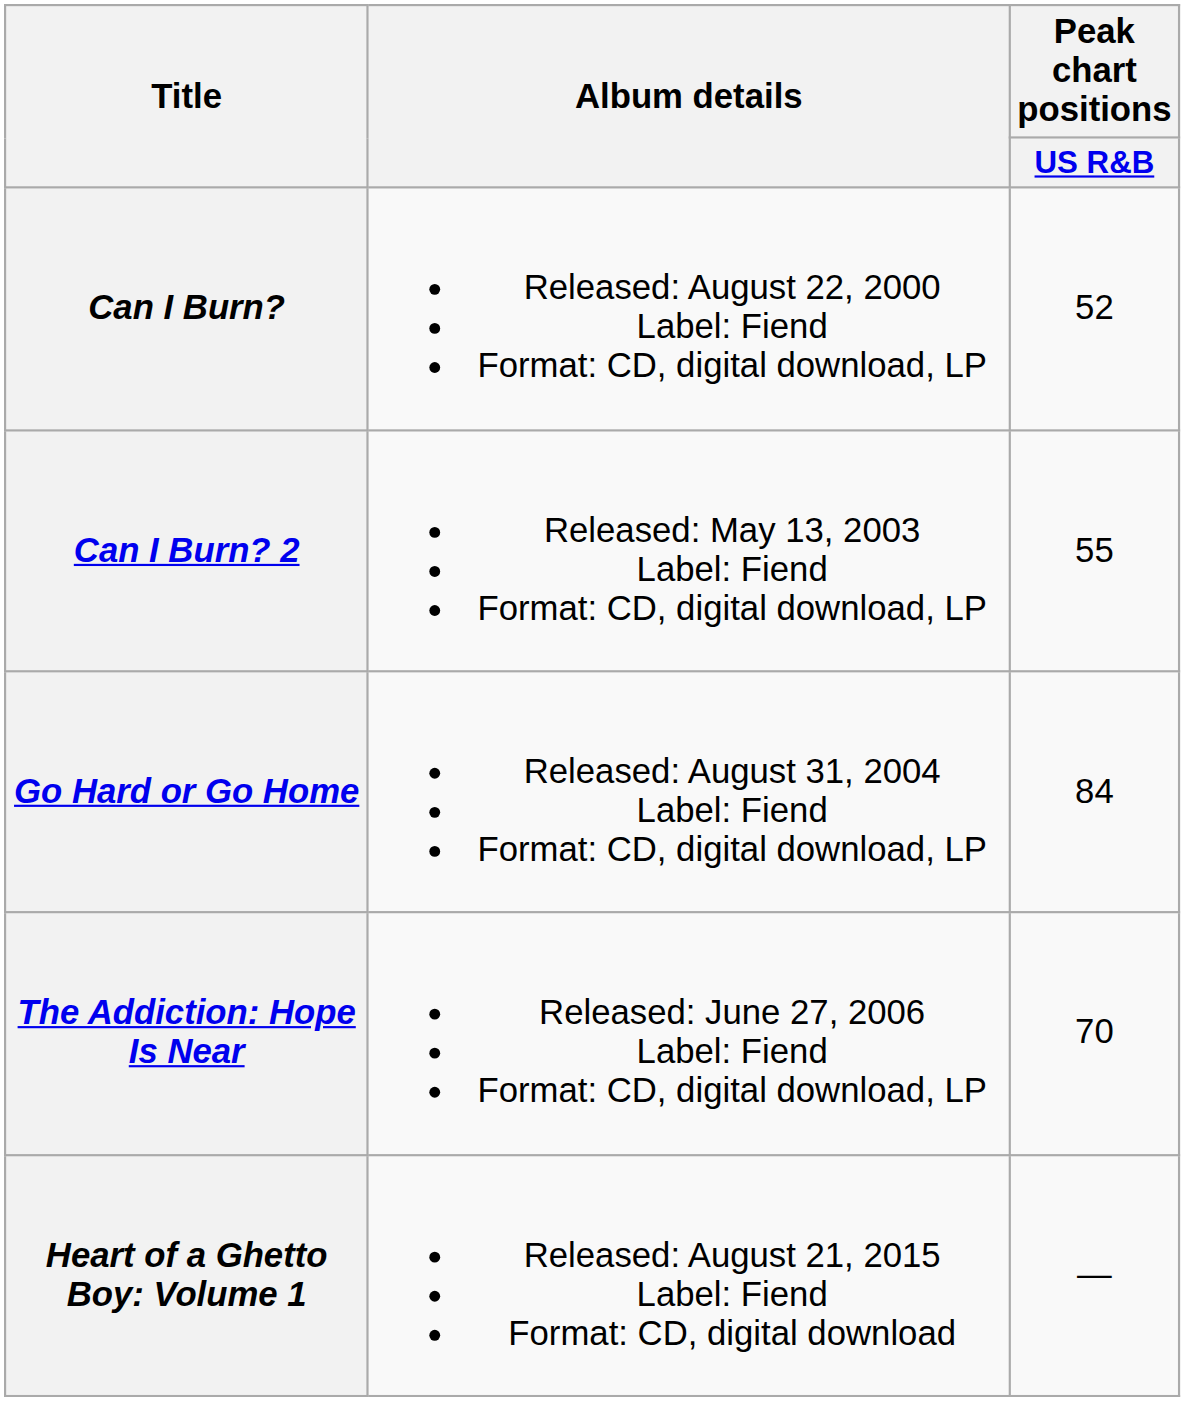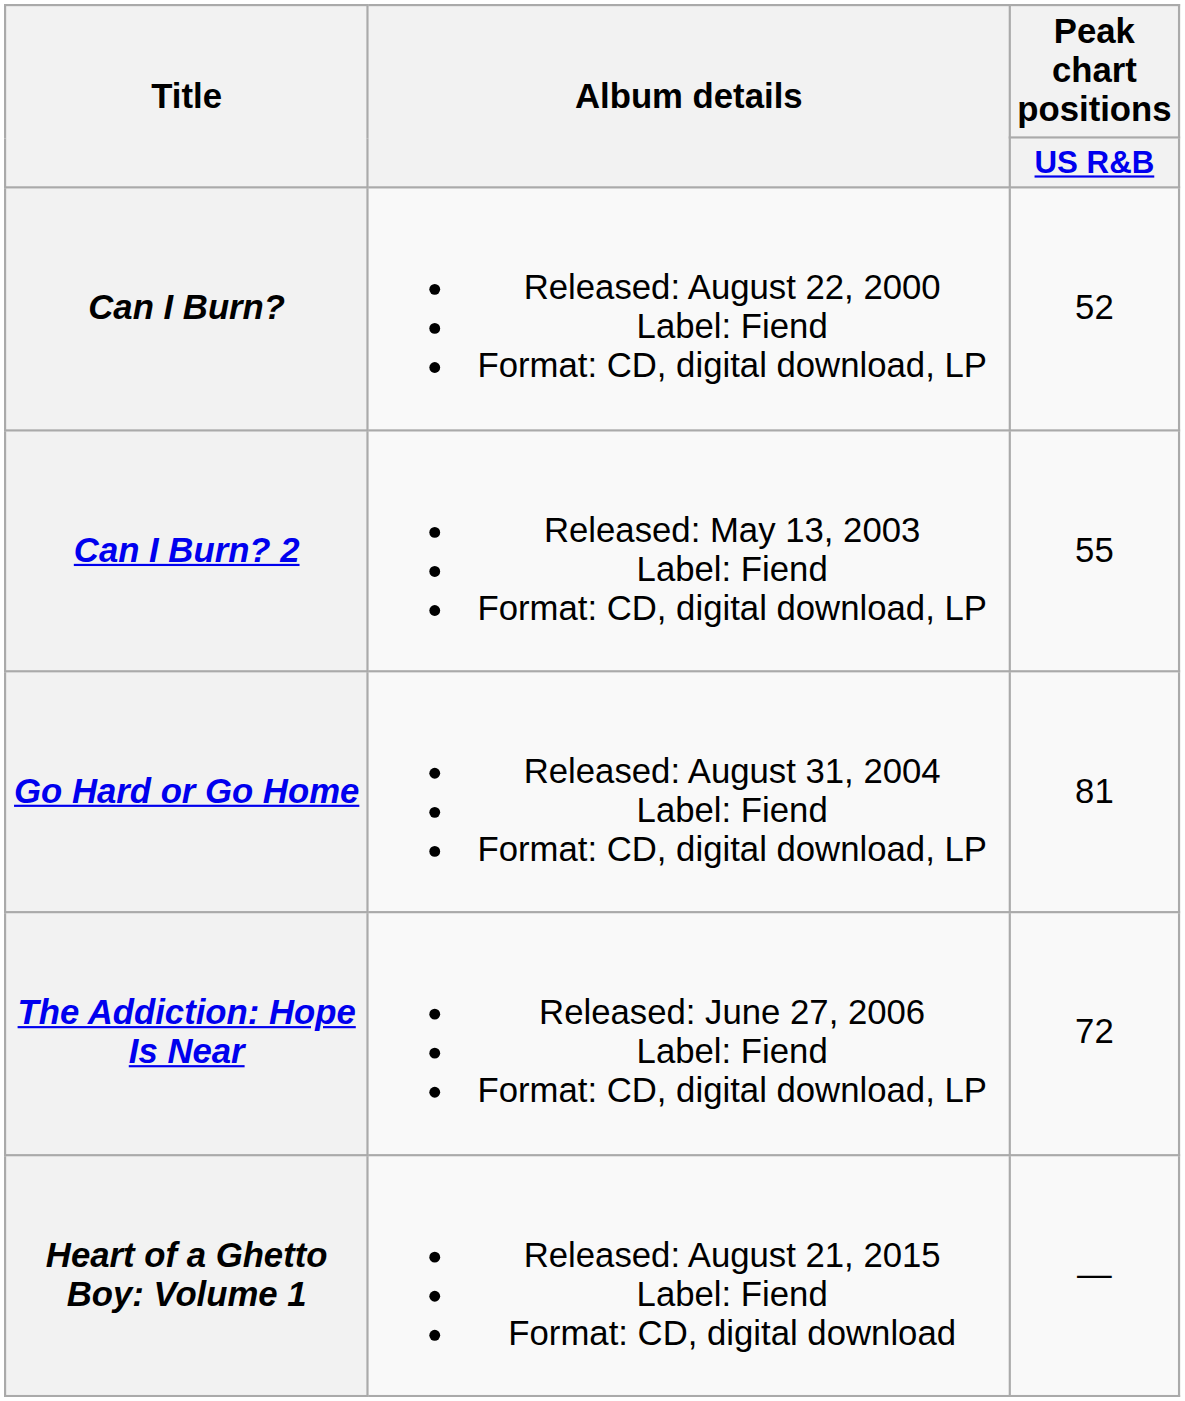 <table class="wikitable plainrowheaders" style="text-align:center;">
 <tr>
 <th scope="col" rowspan="2" style="width:10em;">Title</th>
 <th scope="col" rowspan="2" style="width:18em;">Album details</th>
 <th scope="col">Peak chart positions</th>
 </tr>
 <tr>
 <th style="width:3em;font-size:90%;"><a href='#'>US R&B</a><br></th>
 </tr>
 <tr>
 <th scope="row"><em>Can I Burn?</em></th>
 <td><br><ul><li>Released: August 22, 2000</li><li>Label: Fiend</li><li>Format: CD, digital download, LP</li></ul></td>
 <td>52</td>
 </tr>
 <tr>
 <th scope="row"><em><a href='#'>Can I Burn? 2</a></em></th>
 <td><br><ul><li>Released: May 13, 2003</li><li>Label: Fiend</li><li>Format: CD, digital download, LP</li></ul></td>
 <td>55</td>
 </tr>
 <tr>
 <th scope="row"><em><a href='#'>Go Hard or Go Home</a></em></th>
 <td><br><ul><li>Released: August 31, 2004</li><li>Label: Fiend</li><li>Format: CD, digital download, LP</li></ul></td>
-<td>84</td>
+<td>81</td>
 </tr>
 <tr>
 <th scope="row"><em><a href='#'>The Addiction: Hope Is Near</a></em></th>
 <td><br><ul><li>Released: June 27, 2006</li><li>Label: Fiend</li><li>Format: CD, digital download, LP</li></ul></td>
-<td>70</td>
+<td>72</td>
 </tr>
 <tr>
 <th scope="row"><em>Heart of a Ghetto Boy: Volume 1</em></th>
 <td><br><ul><li>Released: August 21, 2015</li><li>Label: Fiend</li><li>Format: CD, digital download</li></ul></td>
 <td>—</td>
 </tr>
 </table>
